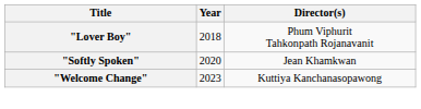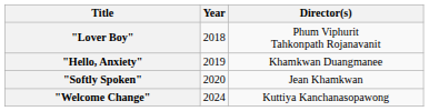 <table class="wikitable plainrowheaders" style="text-align:center;">
 <tr>
 <th scope="col" style="width:17em;">Title</th>
 <th scope="col">Year</th>
 <th scope="col" style="width:17em;">Director(s)</th>
 </tr>
 <tr>
 <th scope="row">"Lover Boy"</th>
 <td>2018</td>
 <td>Phum Viphurit<br>Tahkonpath Rojanavanit</td>
 </tr>
 <tr>
+<th scope="row">"Hello, Anxiety"</th>
+<td>2019</td>
+<td>Khamkwan Duangmanee</td>
+</tr>
+<tr>
 <th scope="row">"Softly Spoken"</th>
 <td>2020</td>
 <td>Jean Khamkwan</td>
 </tr>
 <tr>
 <th scope="row">"Welcome Change"</th>
-<td>2023</td>
+<td>2024</td>
 <td>Kuttiya Kanchanasopawong</td>
 </tr>
 </table>
